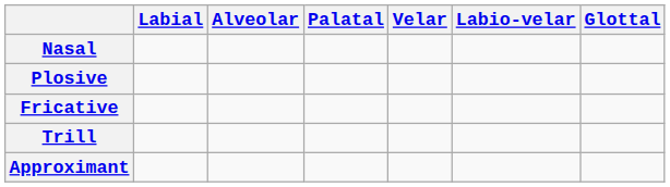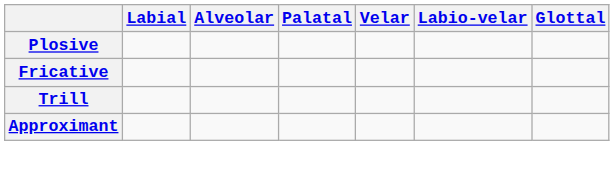 <table class="wikitable">
 <tr>
 <th> </th>
 <th><a href='#'>Labial</a></th>
 <th><a href='#'>Alveolar</a></th>
 <th><a href='#'>Palatal</a></th>
 <th><a href='#'>Velar</a></th>
 <th><a href='#'>Labio-velar</a></th>
 <th><a href='#'>Glottal</a></th>
-</tr>
-<tr>
-<th><a href='#'>Nasal</a></th>
-<td align=center></td>
-<td align=center> </td>
-<td></td>
-<td> </td>
-<td> </td>
-<td> </td>
 </tr>
 <tr>
 <th><a href='#'>Plosive</a></th>
 <td align=center>  </td>
 <td align=center>  </td>
 <td></td>
 <td align=center>  </td>
 <td align=center>  </td>
 <td> </td>
 </tr>
 <tr>
 <th><a href='#'>Fricative</a></th>
 <td align=center>  </td>
 <td align=center>  </td>
 <td></td>
 <td align=center>  </td>
 <td> </td>
 <td></td>
 </tr>
 <tr>
 <th><a href='#'>Trill</a></th>
 <td> </td>
 <td align=center></td>
 <td> </td>
 <td> </td>
 <td> </td>
 <td> </td>
 </tr>
 <tr>
 <th><a href='#'>Approximant</a></th>
 <td> </td>
 <td align=center></td>
 <td align=center></td>
 <td> </td>
 <td align=center></td>
 <td align=center></td>
 </tr>
 </table>
